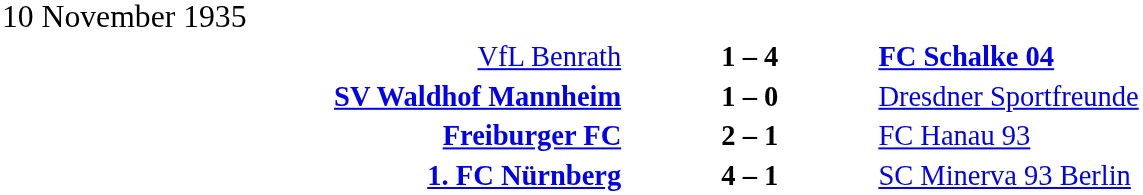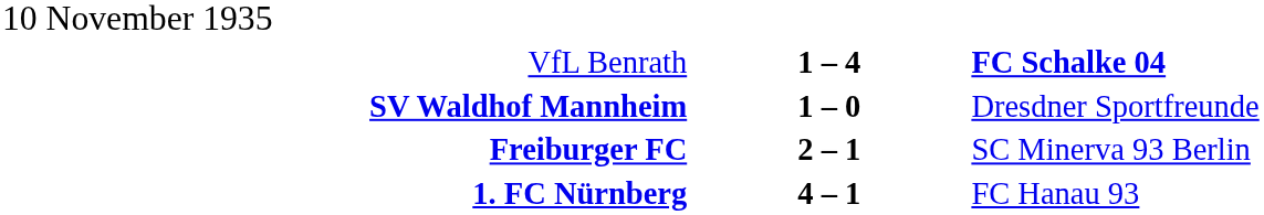 <table width=100% cellspacing=1>
 <tr>
 <th width=25%></th>
 <th width=10%></th>
 <th width=25%></th>
 <th></th>
 </tr>
 <tr>
 <td>10 November 1935</td>
 </tr>
 <tr style=font-size:90%>
 <td align=right><a href='#'>VfL Benrath</a></td>
 <td align=center><strong>1 – 4</strong></td>
 <td><strong><a href='#'>FC Schalke 04</a></strong></td>
 </tr>
 <tr style=font-size:90%>
 <td align=right><strong><a href='#'>SV Waldhof Mannheim</a></strong></td>
 <td align=center><strong>1 – 0</strong></td>
 <td><a href='#'>Dresdner Sportfreunde</a></td>
 </tr>
 <tr style=font-size:90%>
 <td align=right><strong><a href='#'>Freiburger FC</a></strong></td>
 <td align=center><strong>2 – 1</strong></td>
-<td><a href='#'>FC Hanau 93</a></td>
+<td><a href='#'>SC Minerva 93 Berlin</a></td>
 </tr>
 <tr style=font-size:90%>
 <td align=right><strong><a href='#'>1. FC Nürnberg</a></strong></td>
 <td align=center><strong>4 – 1</strong></td>
-<td><a href='#'>SC Minerva 93 Berlin</a></td>
+<td><a href='#'>FC Hanau 93</a></td>
 </tr>
 </table>
